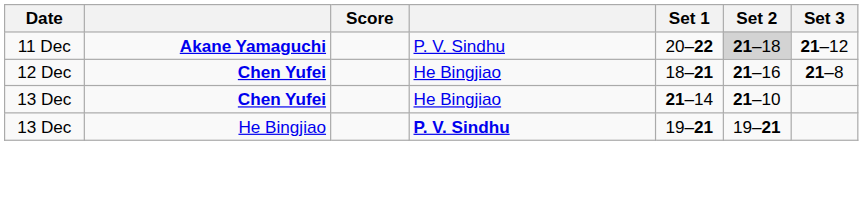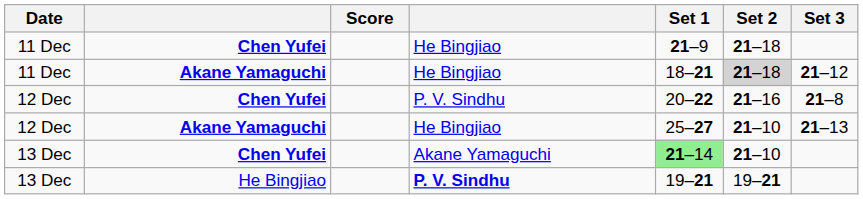 <table class="wikitable" style="text-align:center; font-size:90%">
 <tr>
 <th width="60">Date</th>
 <th align="right" width="200"></th>
 <th width="60">Score</th>
 <th align="left" width="200"></th>
 <th width="50">Set 1</th>
 <th width="50">Set 2</th>
 <th width="50">Set 3</th>
 </tr>
 <tr>
 <td>11 Dec</td>
+<td align="right"><strong><a href='#'>Chen Yufei</a> </strong></td>
+<td align="center"></td>
+<td align="left"> <a href='#'>He Bingjiao</a></td>
+<td><strong>21</strong>–9</td>
+<td><strong>21</strong>–18</td>
+<td></td>
+</tr>
+<tr>
+<td>11 Dec</td>
 <td align="right"><strong><a href='#'>Akane Yamaguchi</a> </strong></td>
 <td align="center"></td>
-<td align="left"> <a href='#'>P. V. Sindhu</a></td>
-<td>20–<strong>22</strong></td>
+<td align="left"> <a href='#'>He Bingjiao</a></td>
+<td>18–<strong>21</strong></td>
 <td style="background: lightgrey;"><strong>21</strong>–18</td>
 <td><strong>21</strong>–12</td>
 </tr>
 <tr>
 <td>12 Dec</td>
 <td align="right"><strong><a href='#'>Chen Yufei</a> </strong></td>
 <td align="center"></td>
-<td align="left"> <a href='#'>He Bingjiao</a></td>
-<td>18–<strong>21</strong></td>
+<td align="left"> <a href='#'>P. V. Sindhu</a></td>
+<td>20–<strong>22</strong></td>
 <td><strong>21</strong>–16</td>
 <td><strong>21</strong>–8</td>
+</tr>
+<tr>
+<td>12 Dec</td>
+<td align="right"><strong><a href='#'>Akane Yamaguchi</a> </strong></td>
+<td align="center"></td>
+<td align="left"> <a href='#'>He Bingjiao</a></td>
+<td>25–<strong>27</strong></td>
+<td><strong>21</strong>–10</td>
+<td><strong>21</strong>–13</td>
 </tr>
 <tr>
 <td>13 Dec</td>
 <td align="right"><strong><a href='#'>Chen Yufei</a> </strong></td>
 <td align="center"></td>
-<td align="left"> <a href='#'>He Bingjiao</a></td>
-<td><strong>21</strong>–14</td>
+<td align="left"> <a href='#'>Akane Yamaguchi</a></td>
+<td style="background: lightgreen;"><strong>21</strong>–14</td>
 <td><strong>21</strong>–10</td>
 <td></td>
 </tr>
 <tr>
 <td>13 Dec</td>
 <td align="right"><a href='#'>He Bingjiao</a> </td>
 <td align="center"></td>
 <td align="left"><strong> <a href='#'>P. V. Sindhu</a></strong></td>
 <td>19–<strong>21</strong></td>
 <td>19–<strong>21</strong></td>
 <td></td>
 </tr>
 </table>
